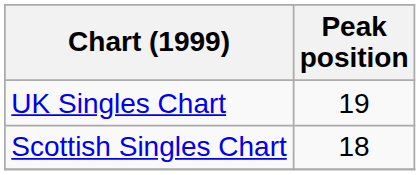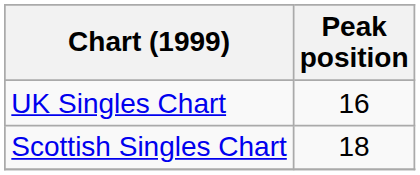 <table class="wikitable sortable">
 <tr>
 <th>Chart (1999)</th>
 <th>Peak<br>position</th>
 </tr>
 <tr>
 <td><a href='#'>UK Singles Chart</a></td>
-<td align="center">19</td>
+<td align="center">16</td>
 </tr>
 <tr>
 <td><a href='#'>Scottish Singles Chart</a></td>
 <td align="center">18</td>
 </tr>
 <tr>
 </tr>
 </table>
